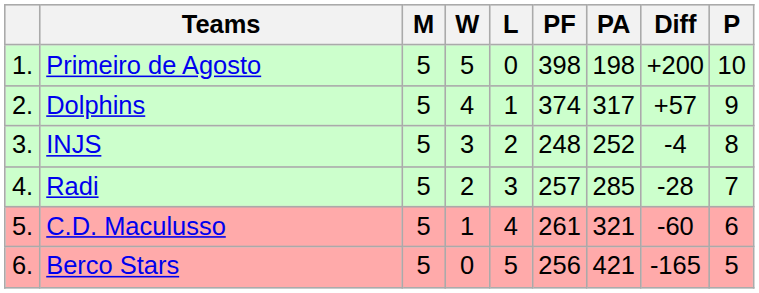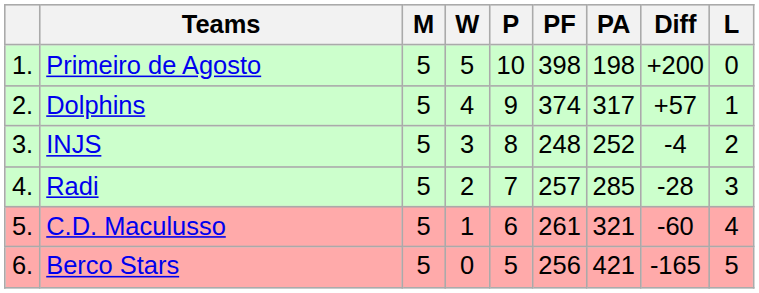 <table class="wikitable" style="text-align:center">
 <tr>
 <th width=15></th>
 <th width=220>Teams</th>
 <th width=20>M</th>
 <th width=20>W</th>
-<th width=20>L</th>
+<th width=20>P</th>
 <th width=20>PF</th>
 <th width=20>PA</th>
 <th width=30>Diff</th>
-<th width=20>P</th>
+<th width=20>L</th>
 </tr>
 <tr style="background: #ccffcc;">
 <td>1.</td>
 <td align=left> <a href='#'>Primeiro de Agosto</a></td>
 <td>5</td>
 <td>5</td>
-<td>0</td>
+<td>10</td>
 <td>398</td>
 <td>198</td>
 <td>+200</td>
-<td>10</td>
+<td>0</td>
 </tr>
 <tr style="background: #ccffcc;">
 <td>2.</td>
 <td align=left> <a href='#'>Dolphins</a></td>
 <td>5</td>
 <td>4</td>
-<td>1</td>
+<td>9</td>
 <td>374</td>
 <td>317</td>
 <td>+57</td>
-<td>9</td>
+<td>1</td>
 </tr>
 <tr style="background: #ccffcc;">
 <td>3.</td>
 <td align=left> <a href='#'>INJS</a></td>
 <td>5</td>
 <td>3</td>
-<td>2</td>
+<td>8</td>
 <td>248</td>
 <td>252</td>
 <td>-4</td>
-<td>8</td>
+<td>2</td>
 </tr>
 <tr style="background: #ccffcc;">
 <td>4.</td>
 <td align=left> <a href='#'>Radi</a></td>
 <td>5</td>
 <td>2</td>
-<td>3</td>
+<td>7</td>
 <td>257</td>
 <td>285</td>
 <td>-28</td>
-<td>7</td>
+<td>3</td>
 </tr>
 <tr style="background: #ffaaaa;">
 <td>5.</td>
 <td align=left> <a href='#'>C.D. Maculusso</a></td>
 <td>5</td>
 <td>1</td>
-<td>4</td>
+<td>6</td>
 <td>261</td>
 <td>321</td>
 <td>-60</td>
-<td>6</td>
+<td>4</td>
 </tr>
 <tr style="background: #ffaaaa;">
 <td>6.</td>
 <td align=left> <a href='#'>Berco Stars</a></td>
 <td>5</td>
 <td>0</td>
 <td>5</td>
 <td>256</td>
 <td>421</td>
 <td>-165</td>
 <td>5</td>
 </tr>
 </table>
